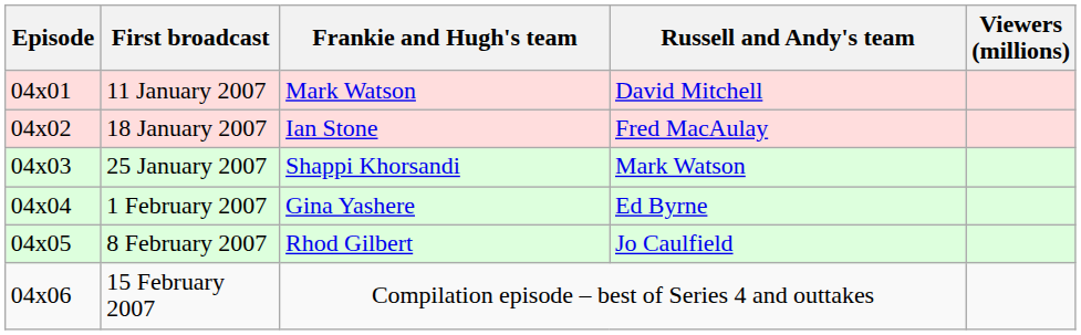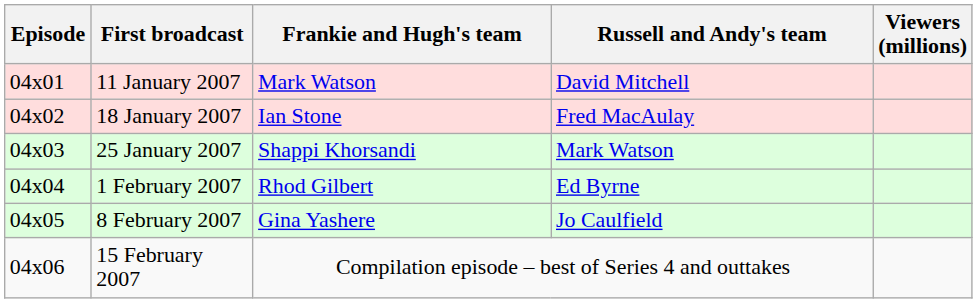 <table class="wikitable" style="width:80%;">
 <tr>
 <th style="width:9%;">Episode</th>
 <th style="width:18%;">First broadcast</th>
 <th style="width:35%;">Frankie and Hugh's team</th>
 <th style="width:38%;">Russell and Andy's team</th>
 <th style="width:38%;">Viewers<br>(millions)</th>
 </tr>
 <tr style="background:#fdd;">
 <td>04x01</td>
 <td>11 January 2007</td>
 <td><a href='#'>Mark Watson</a></td>
 <td><a href='#'>David Mitchell</a></td>
 <td></td>
 </tr>
 <tr style="background:#fdd;">
 <td>04x02</td>
 <td>18 January 2007</td>
 <td><a href='#'>Ian Stone</a></td>
 <td><a href='#'>Fred MacAulay</a></td>
 <td></td>
 </tr>
 <tr style="background:#dfd;">
 <td>04x03</td>
 <td>25 January 2007</td>
 <td><a href='#'>Shappi Khorsandi</a></td>
 <td><a href='#'>Mark Watson</a></td>
 <td></td>
 </tr>
 <tr style="background:#dfd;">
 <td>04x04</td>
 <td>1 February 2007</td>
-<td><a href='#'>Gina Yashere</a></td>
+<td><a href='#'>Rhod Gilbert</a></td>
 <td><a href='#'>Ed Byrne</a></td>
 <td></td>
 </tr>
 <tr style="background:#dfd;">
 <td>04x05</td>
 <td>8 February 2007</td>
-<td><a href='#'>Rhod Gilbert</a></td>
+<td><a href='#'>Gina Yashere</a></td>
 <td><a href='#'>Jo Caulfield</a></td>
 <td></td>
 </tr>
 <tr>
 <td>04x06</td>
 <td>15 February 2007</td>
 <td style="text-align:center;" colspan="2">Compilation episode – best of Series 4 and outtakes</td>
 <td></td>
 </tr>
 </table>
